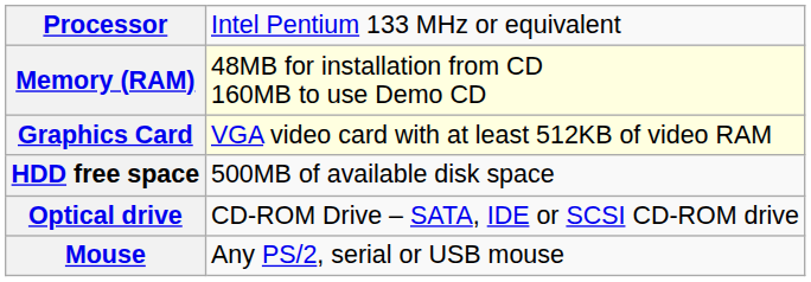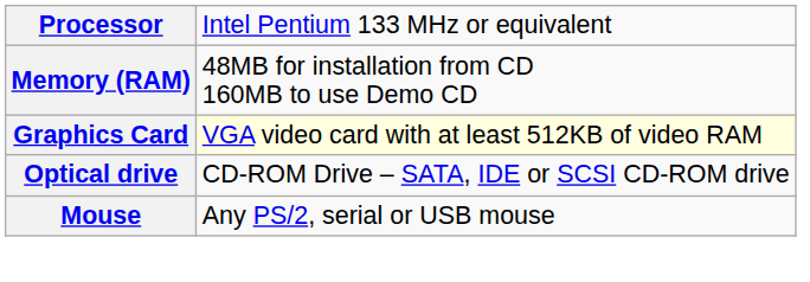 <table class="wikitable">
 <tr>
 <th><a href='#'>Processor</a></th>
 <td><a href='#'>Intel Pentium</a> 133 MHz or equivalent</td>
 </tr>
 <tr>
 <th><a href='#'>Memory (RAM)</a></th>
-<td style="background: lightyellow;">48MB for installation from CD<br>160MB to use Demo CD</td>
+<td>48MB for installation from CD<br>160MB to use Demo CD</td>
 </tr>
 <tr>
 <th><a href='#'>Graphics Card</a></th>
 <td style="background: lightyellow;"><a href='#'>VGA</a> video card with at least 512KB of video RAM</td>
-</tr>
-<tr>
-<th><a href='#'>HDD</a> free space</th>
-<td>500MB of available disk space</td>
 </tr>
 <tr>
 <th><a href='#'>Optical drive</a></th>
 <td>CD-ROM Drive – <a href='#'>SATA</a>, <a href='#'>IDE</a> or <a href='#'>SCSI</a> CD-ROM drive</td>
 </tr>
 <tr>
 <th><a href='#'>Mouse</a></th>
 <td>Any <a href='#'>PS/2</a>, serial or USB mouse</td>
 </tr>
 </table>
